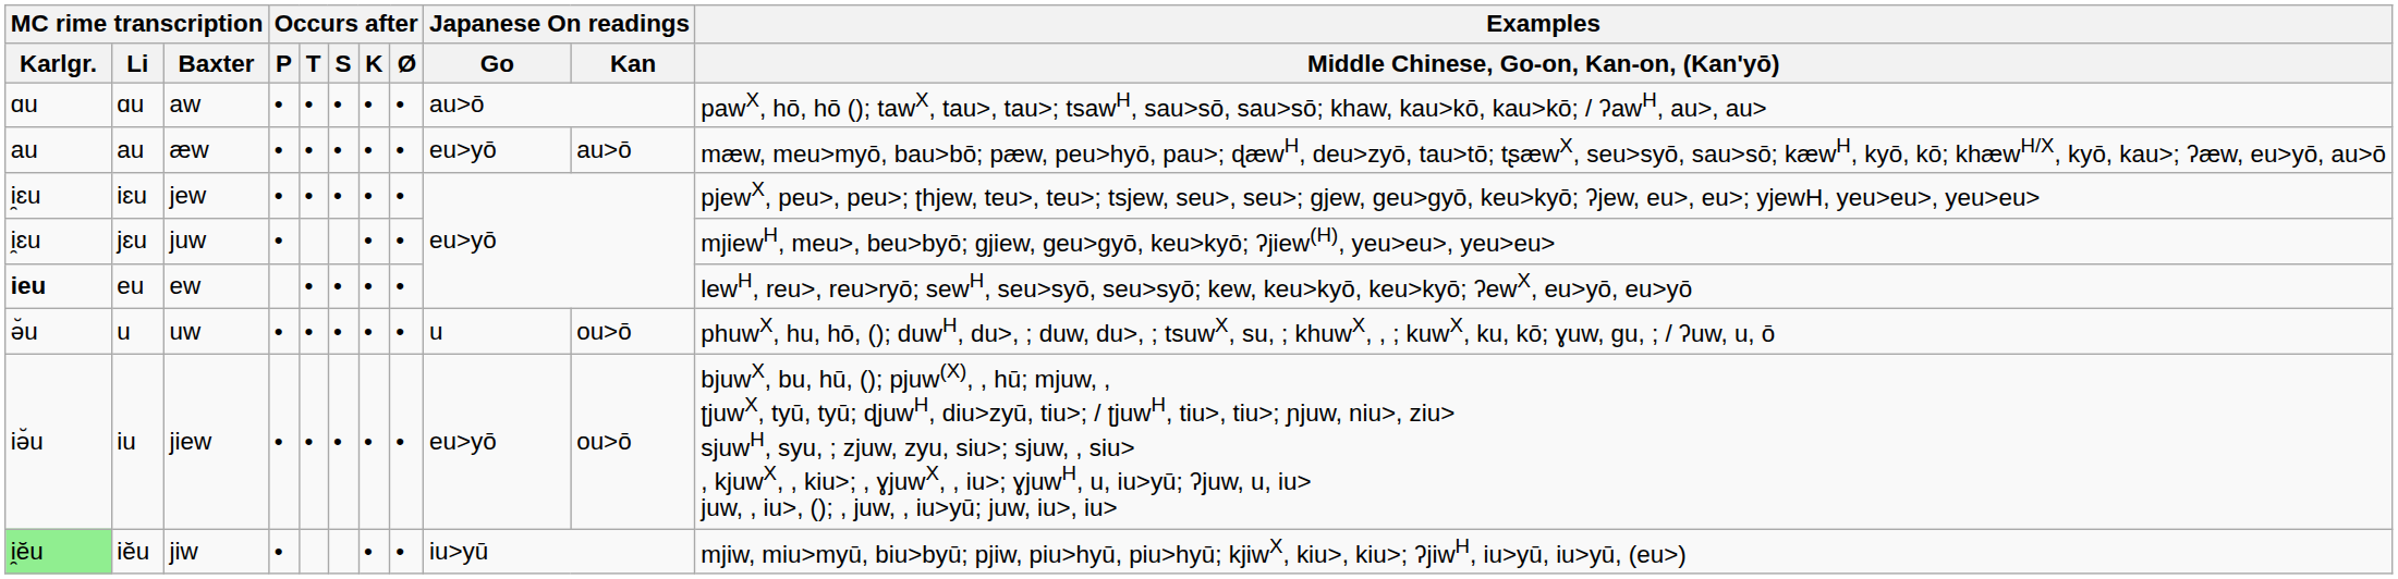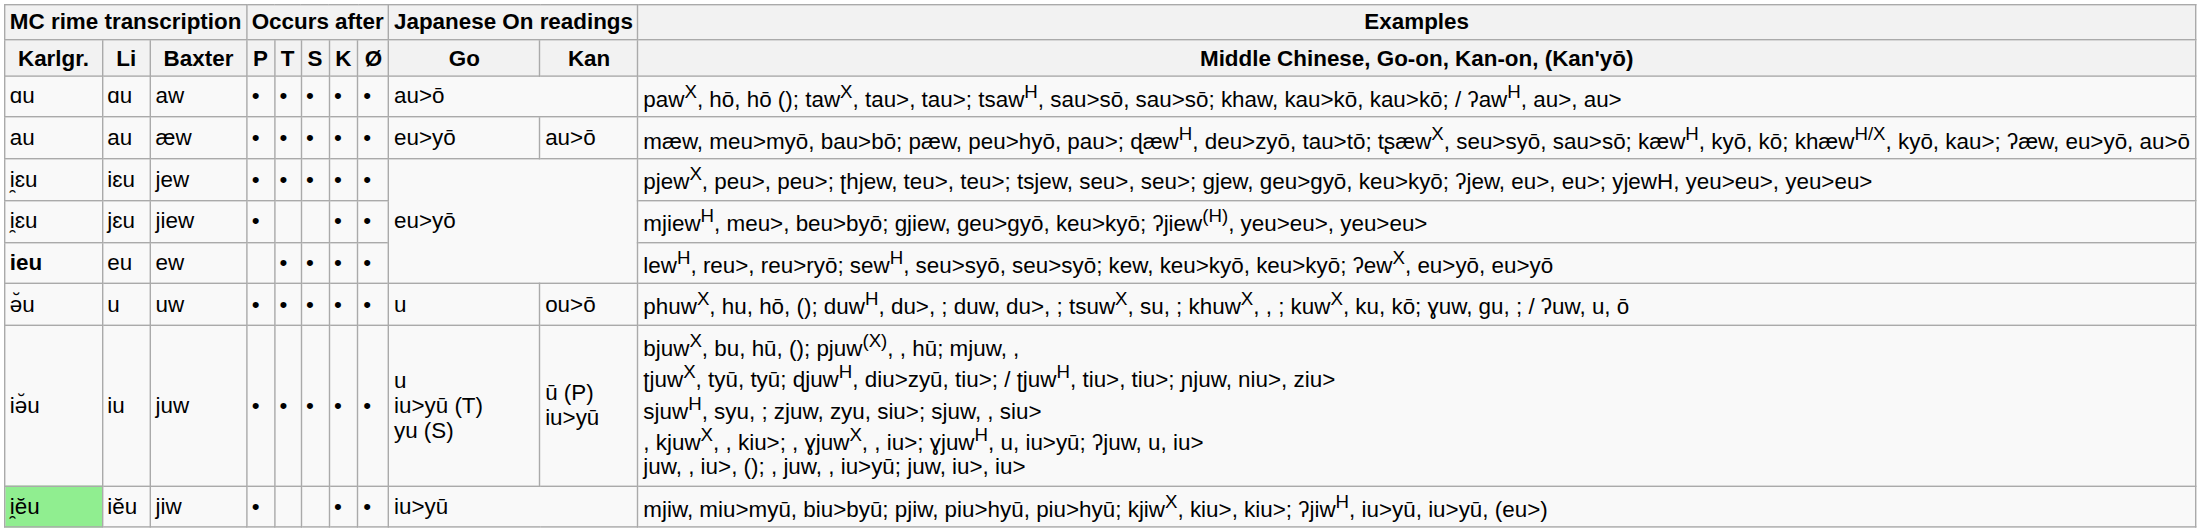 <table class="wikitable defaultcenter">
 <tr>
 <th colspan="3">MC rime transcription</th>
 <th colspan="5">Occurs after</th>
 <th colspan="2">Japanese On readings</th>
 <th>Examples</th>
 </tr>
 <tr>
 <th>Karlgr.</th>
 <th>Li</th>
 <th>Baxter</th>
 <th>P</th>
 <th>T</th>
 <th>S</th>
 <th>K</th>
 <th>Ø</th>
 <th>Go</th>
 <th>Kan</th>
 <th>Middle Chinese, Go-on, Kan-on, (Kan'yō)</th>
 </tr>
 <tr>
 <td>ɑu</td>
 <td>ɑu</td>
 <td>aw</td>
 <td>•</td>
 <td>•</td>
 <td>•</td>
 <td>•</td>
 <td>•</td>
 <td colspan="2">au>ō</td>
 <td style="text-align: left;"> paw<sup>X</sup>, hō, hō ();  taw<sup>X</sup>, tau>, tau>;  tsaw<sup>H</sup>, sau>sō, sau>sō;  khaw, kau>kō, kau>kō; / ʔaw<sup>H</sup>, au>, au></td>
 </tr>
 <tr>
 <td>au</td>
 <td>au</td>
 <td>æw</td>
 <td>•</td>
 <td>•</td>
 <td>•</td>
 <td>•</td>
 <td>•</td>
 <td>eu>yō</td>
 <td>au>ō</td>
 <td style="text-align: left;"> mæw, meu>myō, bau>bō;  pæw, peu>hyō, pau>;  ɖæw<sup>H</sup>, deu>zyō, tau>tō;  tʂæw<sup>X</sup>, seu>syō, sau>sō;  kæw<sup>H</sup>, kyō, kō;  khæw<sup>H/X</sup>, kyō, kau>;  ʔæw, eu>yō, au>ō</td>
 </tr>
 <tr>
 <td>i̯ɛu</td>
 <td>iɛu</td>
 <td>jew</td>
 <td>•</td>
 <td>•</td>
 <td>•</td>
 <td>•</td>
 <td>•</td>
 <td colspan="2" rowspan="3">eu>yō</td>
 <td style="text-align: left;"> pjew<sup>X</sup>, peu>, peu>;  ʈhjew, teu>, teu>;  tsjew, seu>, seu>;  gjew, geu>gyō, keu>kyō;  ʔjew, eu>, eu>;  yjewH, yeu>eu>, yeu>eu></td>
 </tr>
 <tr>
 <td>i̯ɛu</td>
 <td>jɛu</td>
-<td>juw</td>
+<td>jiew</td>
 <td>•</td>
 <td></td>
 <td></td>
 <td>•</td>
 <td>•</td>
 <td style="text-align: left;"> mjiew<sup>H</sup>, meu>, beu>byō;  gjiew, geu>gyō, keu>kyō;  ʔjiew<sup>(H)</sup>, yeu>eu>, yeu>eu></td>
 </tr>
 <tr>
 <td><strong>ieu</strong></td>
 <td>eu</td>
 <td>ew</td>
 <td></td>
 <td>•</td>
 <td>•</td>
 <td>•</td>
 <td>•</td>
 <td style="text-align: left;"> lew<sup>H</sup>, reu>, reu>ryō;  sew<sup>H</sup>, seu>syō, seu>syō;  kew, keu>kyō, keu>kyō;  ʔew<sup>X</sup>, eu>yō, eu>yō</td>
 </tr>
 <tr>
 <td>ə̆u</td>
 <td>u</td>
 <td>uw</td>
 <td>•</td>
 <td>•</td>
 <td>•</td>
 <td>•</td>
 <td>•</td>
 <td>u</td>
 <td>ou>ō</td>
 <td style="text-align: left;"> phuw<sup>X</sup>, hu, hō, ();  duw<sup>H</sup>, du>, ;  duw, du>, ;  tsuw<sup>X</sup>, su, ;  khuw<sup>X</sup>, , ;  kuw<sup>X</sup>, ku, kō;  ɣuw, gu, ; / ʔuw, u, ō</td>
 </tr>
 <tr>
 <td>iə̆u</td>
 <td>iu</td>
-<td>jiew</td>
+<td>juw</td>
 <td>•</td>
 <td>•</td>
 <td>•</td>
 <td>•</td>
 <td>•</td>
-<td>eu>yō</td>
-<td>ou>ō</td>
+<td>u<br>iu>yū (T)<br>yu (S)</td>
+<td>ū (P)<br>iu>yū</td>
 <td style="text-align: left;"> bjuw<sup>X</sup>, bu, hū, ();  pjuw<sup>(X)</sup>, , hū;  mjuw, , <br> ʈjuw<sup>X</sup>, tyū, tyū;  ɖjuw<sup>H</sup>, diu>zyū, tiu>; / ʈjuw<sup>H</sup>, tiu>, tiu>;  ɲjuw, niu>, ziu><br> sjuw<sup>H</sup>, syu, ;  zjuw, zyu, siu>;  sjuw, , siu><br>,  kjuw<sup>X</sup>, , kiu>; ,  ɣjuw<sup>X</sup>, , iu>;  ɣjuw<sup>H</sup>, u, iu>yū;  ʔjuw, u, iu><br> juw, , iu>, (); ,  juw, , iu>yū;  juw, iu>, iu></td>
 </tr>
 <tr>
 <td style="background: lightgreen;">i̯ĕu</td>
 <td>iĕu</td>
 <td>jiw</td>
 <td>•</td>
 <td></td>
 <td></td>
 <td>•</td>
 <td>•</td>
 <td colspan="2">iu>yū</td>
 <td style="text-align: left;"> mjiw, miu>myū, biu>byū;  pjiw, piu>hyū, piu>hyū;  kjiw<sup>X</sup>, kiu>, kiu>;  ʔjiw<sup>H</sup>, iu>yū, iu>yū, (eu>)</td>
 </tr>
 </table>
